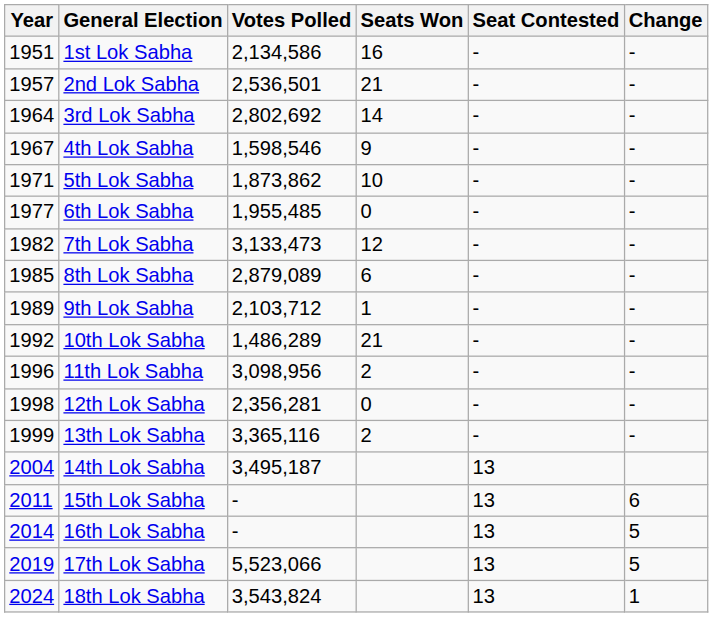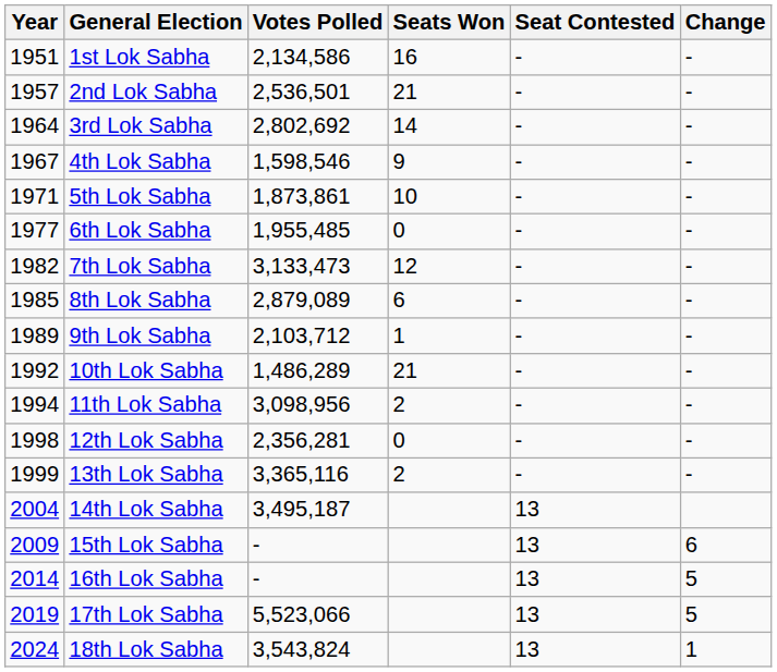 <table class="wikitable">
 <tr>
 <th>Year</th>
 <th>General Election</th>
 <th>Votes Polled</th>
 <th>Seats Won</th>
 <th>Seat Contested</th>
 <th>Change</th>
 </tr>
 <tr>
 <td>1951</td>
 <td><a href='#'>1st Lok Sabha</a></td>
 <td>2,134,586</td>
 <td>16</td>
 <td>-</td>
 <td>-</td>
 </tr>
 <tr>
 <td>1957</td>
 <td><a href='#'>2nd Lok Sabha</a></td>
 <td>2,536,501</td>
 <td>21</td>
 <td>-</td>
 <td>-</td>
 </tr>
 <tr>
 <td>1964</td>
 <td><a href='#'>3rd Lok Sabha</a></td>
 <td>2,802,692</td>
 <td>14</td>
 <td>-</td>
 <td>-</td>
 </tr>
 <tr>
 <td>1967</td>
 <td><a href='#'>4th Lok Sabha</a></td>
 <td>1,598,546</td>
 <td>9</td>
 <td>-</td>
 <td>-</td>
 </tr>
 <tr>
 <td>1971</td>
 <td><a href='#'>5th Lok Sabha</a></td>
-<td>1,873,862</td>
+<td>1,873,861</td>
 <td>10</td>
 <td>-</td>
 <td>-</td>
 </tr>
 <tr>
 <td>1977</td>
 <td><a href='#'>6th Lok Sabha</a></td>
 <td>1,955,485</td>
 <td>0</td>
 <td>-</td>
 <td>-</td>
 </tr>
 <tr>
 <td>1982</td>
 <td><a href='#'>7th Lok Sabha</a></td>
 <td>3,133,473</td>
 <td>12</td>
 <td>-</td>
 <td>-</td>
 </tr>
 <tr>
 <td>1985</td>
 <td><a href='#'>8th Lok Sabha</a></td>
 <td>2,879,089</td>
 <td>6</td>
 <td>-</td>
 <td>-</td>
 </tr>
 <tr>
 <td>1989</td>
 <td><a href='#'>9th Lok Sabha</a></td>
 <td>2,103,712</td>
 <td>1</td>
 <td>-</td>
 <td>-</td>
 </tr>
 <tr>
 <td>1992</td>
 <td><a href='#'>10th Lok Sabha</a></td>
 <td>1,486,289</td>
 <td>21</td>
 <td>-</td>
 <td>-</td>
 </tr>
 <tr>
-<td>1996</td>
+<td>1994</td>
 <td><a href='#'>11th Lok Sabha</a></td>
 <td>3,098,956</td>
 <td>2</td>
 <td>-</td>
 <td>-</td>
 </tr>
 <tr>
 <td>1998</td>
 <td><a href='#'>12th Lok Sabha</a></td>
 <td>2,356,281</td>
 <td>0</td>
 <td>-</td>
 <td>-</td>
 </tr>
 <tr>
 <td>1999</td>
 <td><a href='#'>13th Lok Sabha</a></td>
 <td>3,365,116</td>
 <td>2</td>
 <td>-</td>
 <td>-</td>
 </tr>
 <tr>
 <td><a href='#'>2004</a></td>
 <td><a href='#'>14th Lok Sabha</a></td>
 <td>3,495,187</td>
 <td></td>
 <td>13</td>
 <td></td>
 </tr>
 <tr>
-<td><a href='#'>2011</a></td>
+<td><a href='#'>2009</a></td>
 <td><a href='#'>15th Lok Sabha</a></td>
 <td>-</td>
 <td></td>
 <td>13</td>
 <td> 6</td>
 </tr>
 <tr>
 <td><a href='#'>2014</a></td>
 <td><a href='#'>16th Lok Sabha</a></td>
 <td>-</td>
 <td></td>
 <td>13</td>
 <td> 5</td>
 </tr>
 <tr>
 <td><a href='#'>2019</a></td>
 <td><a href='#'>17th Lok Sabha</a></td>
 <td>5,523,066</td>
 <td></td>
 <td>13</td>
 <td> 5</td>
 </tr>
 <tr>
 <td><a href='#'>2024</a></td>
 <td><a href='#'>18th Lok Sabha</a></td>
 <td>3,543,824</td>
 <td></td>
 <td>13</td>
 <td> 1</td>
 </tr>
 </table>
